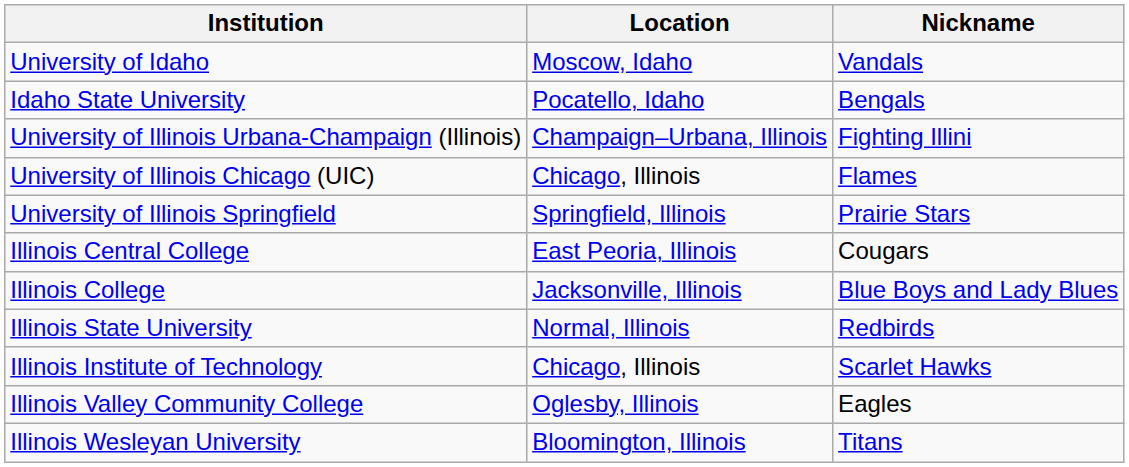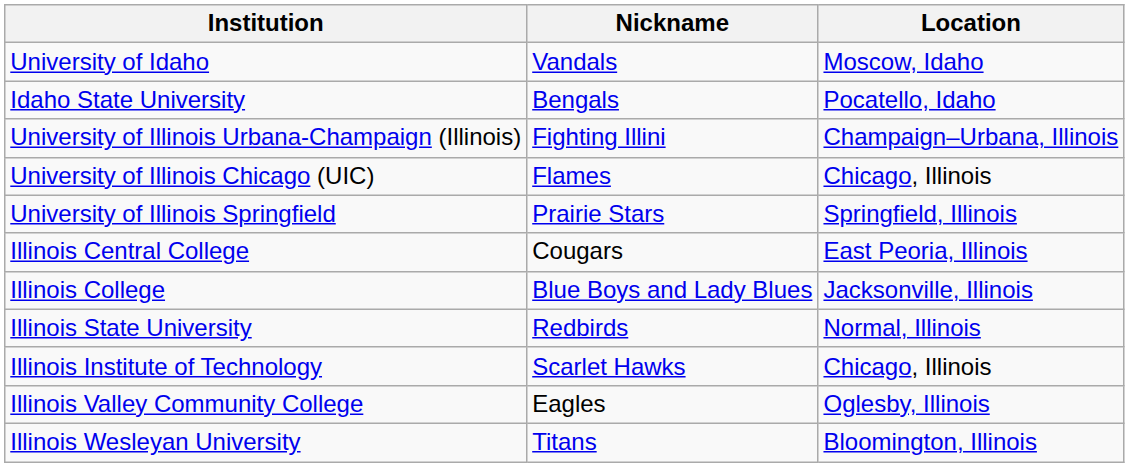 <table class="wikitable">
 <tr>
 <th>Institution</th>
+<th>Nickname</th>
 <th>Location</th>
-<th>Nickname</th>
 </tr>
 <tr>
 <td><a href='#'>University of Idaho</a></td>
+<td><a href='#'>Vandals</a></td>
 <td><a href='#'>Moscow, Idaho</a></td>
-<td><a href='#'>Vandals</a></td>
 </tr>
 <tr>
 <td><a href='#'>Idaho State University</a></td>
+<td><a href='#'>Bengals</a></td>
 <td><a href='#'>Pocatello, Idaho</a></td>
-<td><a href='#'>Bengals</a></td>
 </tr>
 <tr>
 <td><a href='#'>University of Illinois Urbana-Champaign</a> (Illinois)</td>
+<td><a href='#'>Fighting Illini</a></td>
 <td><a href='#'>Champaign–Urbana, Illinois</a></td>
-<td><a href='#'>Fighting Illini</a></td>
 </tr>
 <tr>
 <td><a href='#'>University of Illinois Chicago</a> (UIC)</td>
+<td><a href='#'>Flames</a></td>
 <td><a href='#'>Chicago</a>, Illinois</td>
-<td><a href='#'>Flames</a></td>
 </tr>
 <tr>
 <td><a href='#'>University of Illinois Springfield</a></td>
+<td><a href='#'>Prairie Stars</a></td>
 <td><a href='#'>Springfield, Illinois</a></td>
-<td><a href='#'>Prairie Stars</a></td>
 </tr>
 <tr>
 <td><a href='#'>Illinois Central College</a></td>
+<td>Cougars</td>
 <td><a href='#'>East Peoria, Illinois</a></td>
-<td>Cougars</td>
 </tr>
 <tr>
 <td><a href='#'>Illinois College</a></td>
+<td><a href='#'>Blue Boys and Lady Blues</a></td>
 <td><a href='#'>Jacksonville, Illinois</a></td>
-<td><a href='#'>Blue Boys and Lady Blues</a></td>
 </tr>
 <tr>
 <td><a href='#'>Illinois State University</a></td>
+<td><a href='#'>Redbirds</a></td>
 <td><a href='#'>Normal, Illinois</a></td>
-<td><a href='#'>Redbirds</a></td>
 </tr>
 <tr>
 <td><a href='#'>Illinois Institute of Technology</a></td>
+<td><a href='#'>Scarlet Hawks</a></td>
 <td><a href='#'>Chicago</a>, Illinois</td>
-<td><a href='#'>Scarlet Hawks</a></td>
 </tr>
 <tr>
 <td><a href='#'>Illinois Valley Community College</a></td>
+<td>Eagles</td>
 <td><a href='#'>Oglesby, Illinois</a></td>
-<td>Eagles</td>
 </tr>
 <tr>
 <td><a href='#'>Illinois Wesleyan University</a></td>
+<td><a href='#'>Titans</a></td>
 <td><a href='#'>Bloomington, Illinois</a></td>
-<td><a href='#'>Titans</a></td>
 </tr>
 </table>
